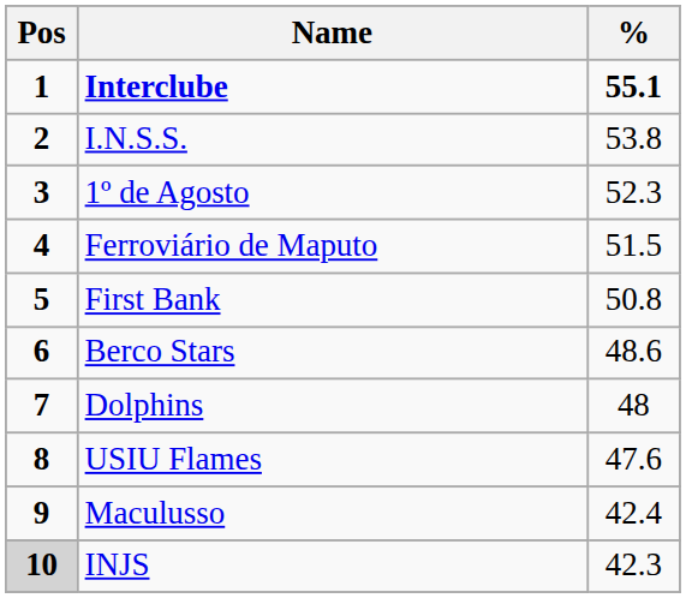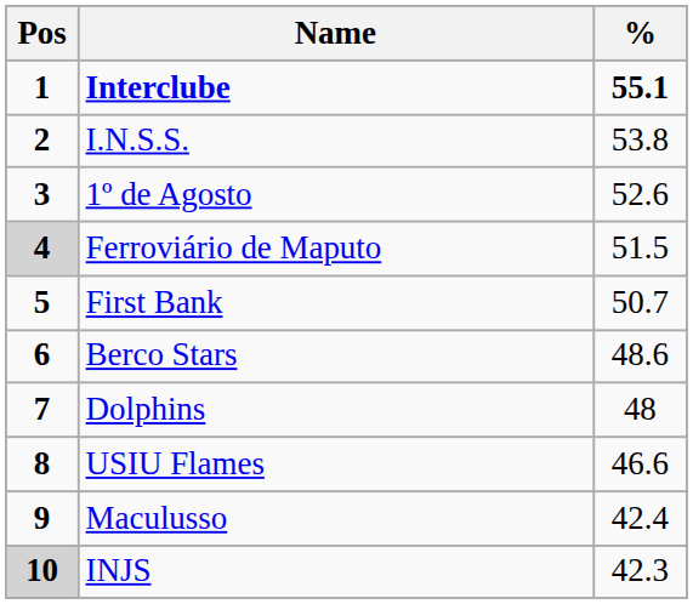 <table class="wikitable" style="text-align:center; font-size:90%;">
 <tr>
 <th width=25px>Pos</th>
 <th width=220px>Name</th>
 <th width=35px>%</th>
 </tr>
 <tr>
 <td><strong>1</strong></td>
 <td align=left> <strong><a href='#'>Interclube</a></strong></td>
 <td align=center><strong>55.1</strong></td>
 </tr>
 <tr>
 <td><strong>2</strong></td>
 <td align=left> <a href='#'>I.N.S.S.</a></td>
 <td align=center>53.8</td>
 </tr>
 <tr>
 <td><strong>3</strong></td>
 <td align=left> <a href='#'>1º de Agosto</a></td>
-<td align=center>52.3</td>
+<td align=center>52.6</td>
 </tr>
 <tr>
-<td><strong>4</strong></td>
+<td style="background: lightgrey;"><strong>4</strong></td>
 <td align=left> <a href='#'>Ferroviário de Maputo</a></td>
 <td>51.5</td>
 </tr>
 <tr>
 <td><strong>5</strong></td>
 <td align=left> <a href='#'>First Bank</a></td>
-<td align=center>50.8</td>
+<td align=center>50.7</td>
 </tr>
 <tr>
 <td><strong>6</strong></td>
 <td align=left> <a href='#'>Berco Stars</a></td>
 <td align=center>48.6</td>
 </tr>
 <tr>
 <td><strong>7</strong></td>
 <td align=left> <a href='#'>Dolphins</a></td>
 <td align=center>48</td>
 </tr>
 <tr>
 <td><strong>8</strong></td>
 <td align=left> <a href='#'>USIU Flames</a></td>
-<td align=center>47.6</td>
+<td align=center>46.6</td>
 </tr>
 <tr>
 <td><strong>9</strong></td>
 <td align=left> <a href='#'>Maculusso</a></td>
 <td align=center>42.4</td>
 </tr>
 <tr>
 <td style="background: lightgrey;"><strong>10</strong></td>
 <td align=left> <a href='#'>INJS</a></td>
 <td align=center>42.3</td>
 </tr>
 </table>
